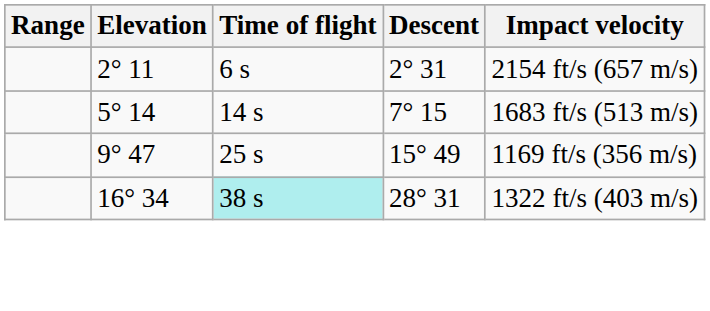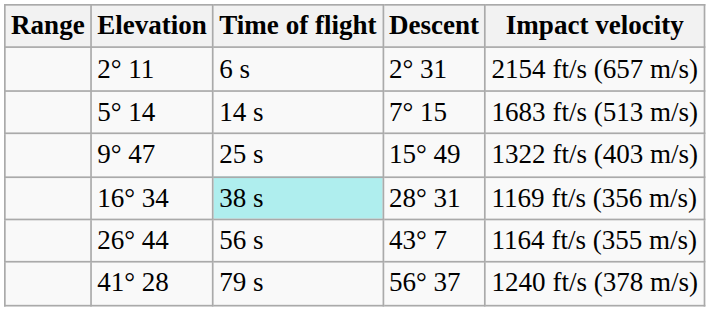 <table class="wikitable">
 <tr>
 <th>Range</th>
 <th>Elevation</th>
 <th>Time of flight</th>
 <th>Descent</th>
 <th>Impact velocity</th>
 </tr>
 <tr>
 <td></td>
 <td>2° 11</td>
 <td>6 s</td>
 <td>2° 31</td>
 <td>2154 ft/s (657 m/s)</td>
 </tr>
 <tr>
 <td></td>
 <td>5° 14</td>
 <td>14 s</td>
 <td>7° 15</td>
 <td>1683 ft/s (513 m/s)</td>
 </tr>
 <tr>
 <td></td>
 <td>9° 47</td>
 <td>25 s</td>
 <td>15° 49</td>
-<td>1169 ft/s (356 m/s)</td>
+<td>1322 ft/s (403 m/s)</td>
 </tr>
 <tr>
 <td></td>
 <td>16° 34</td>
 <td style="background: paleturquoise;">38 s</td>
 <td>28° 31</td>
-<td>1322 ft/s (403 m/s)</td>
+<td>1169 ft/s (356 m/s)</td>
+</tr>
+<tr>
+<td></td>
+<td>26° 44</td>
+<td>56 s</td>
+<td>43° 7</td>
+<td>1164 ft/s (355 m/s)</td>
+</tr>
+<tr>
+<td></td>
+<td>41° 28</td>
+<td>79 s</td>
+<td>56° 37</td>
+<td>1240 ft/s (378 m/s)</td>
 </tr>
 </table>
